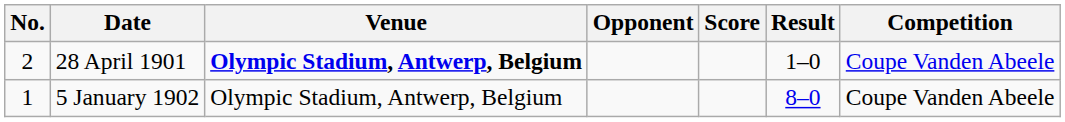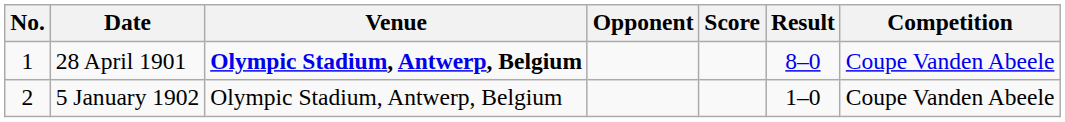 <table class="wikitable sortable">
 <tr>
 <th scope="col">No.</th>
 <th scope="col">Date</th>
 <th scope="col">Venue</th>
 <th scope="col">Opponent</th>
 <th scope="col">Score</th>
 <th scope="col">Result</th>
 <th scope="col">Competition</th>
 </tr>
 <tr>
-<td align="center">2</td>
+<td align="center">1</td>
 <td>28 April 1901</td>
 <td><strong><a href='#'>Olympic Stadium</a>, <a href='#'>Antwerp</a>, Belgium</strong></td>
 <td></td>
 <td></td>
-<td style="text-align:center">1–0</td>
+<td style="text-align:center"><a href='#'>8–0</a></td>
 <td><a href='#'>Coupe Vanden Abeele</a></td>
 </tr>
 <tr>
-<td align="center">1</td>
+<td align="center">2</td>
 <td>5 January 1902</td>
 <td>Olympic Stadium, Antwerp, Belgium</td>
 <td></td>
 <td></td>
-<td style="text-align:center"><a href='#'>8–0</a></td>
+<td style="text-align:center">1–0</td>
 <td>Coupe Vanden Abeele</td>
 </tr>
 </table>
